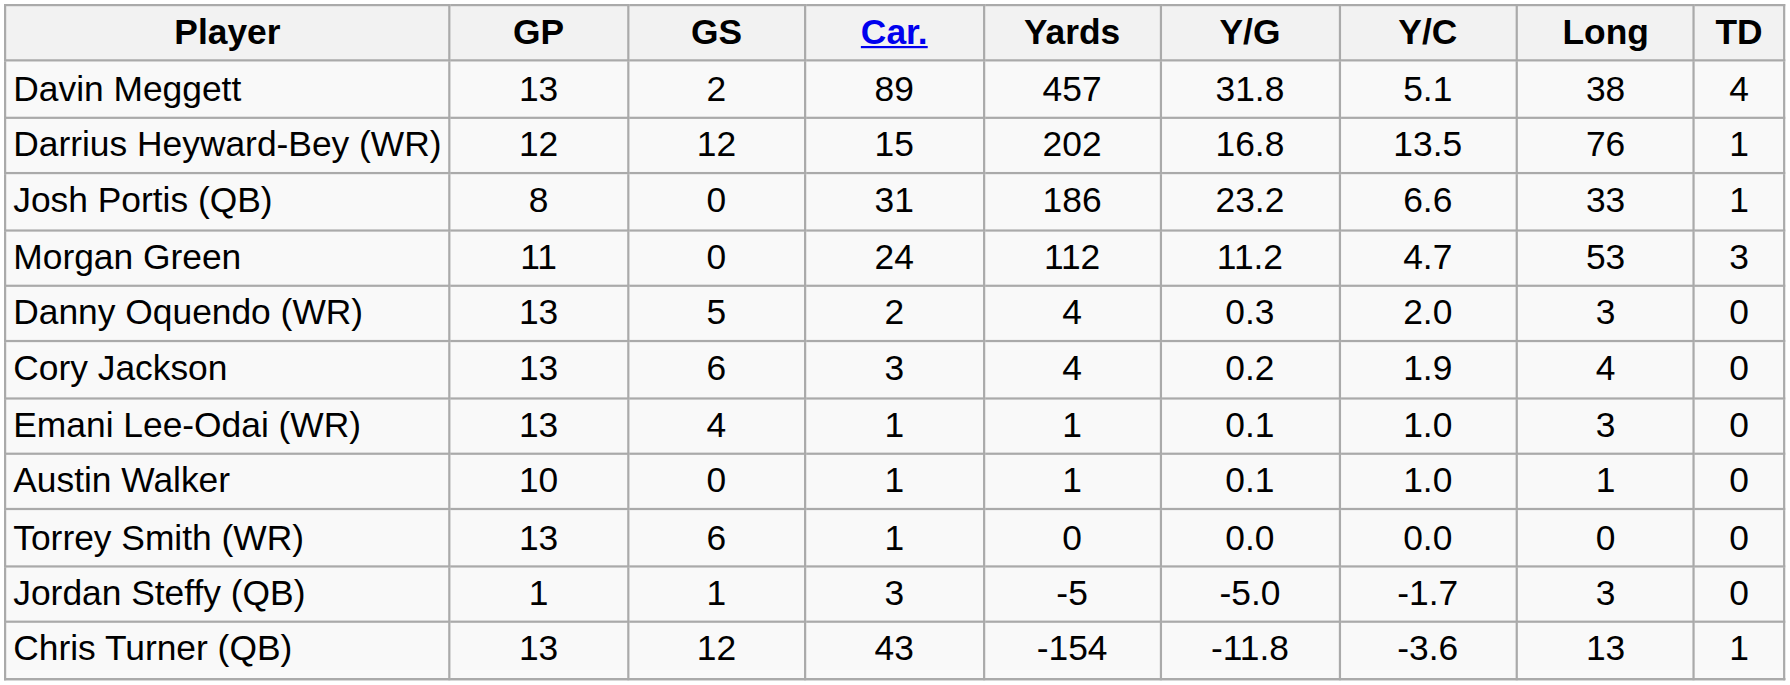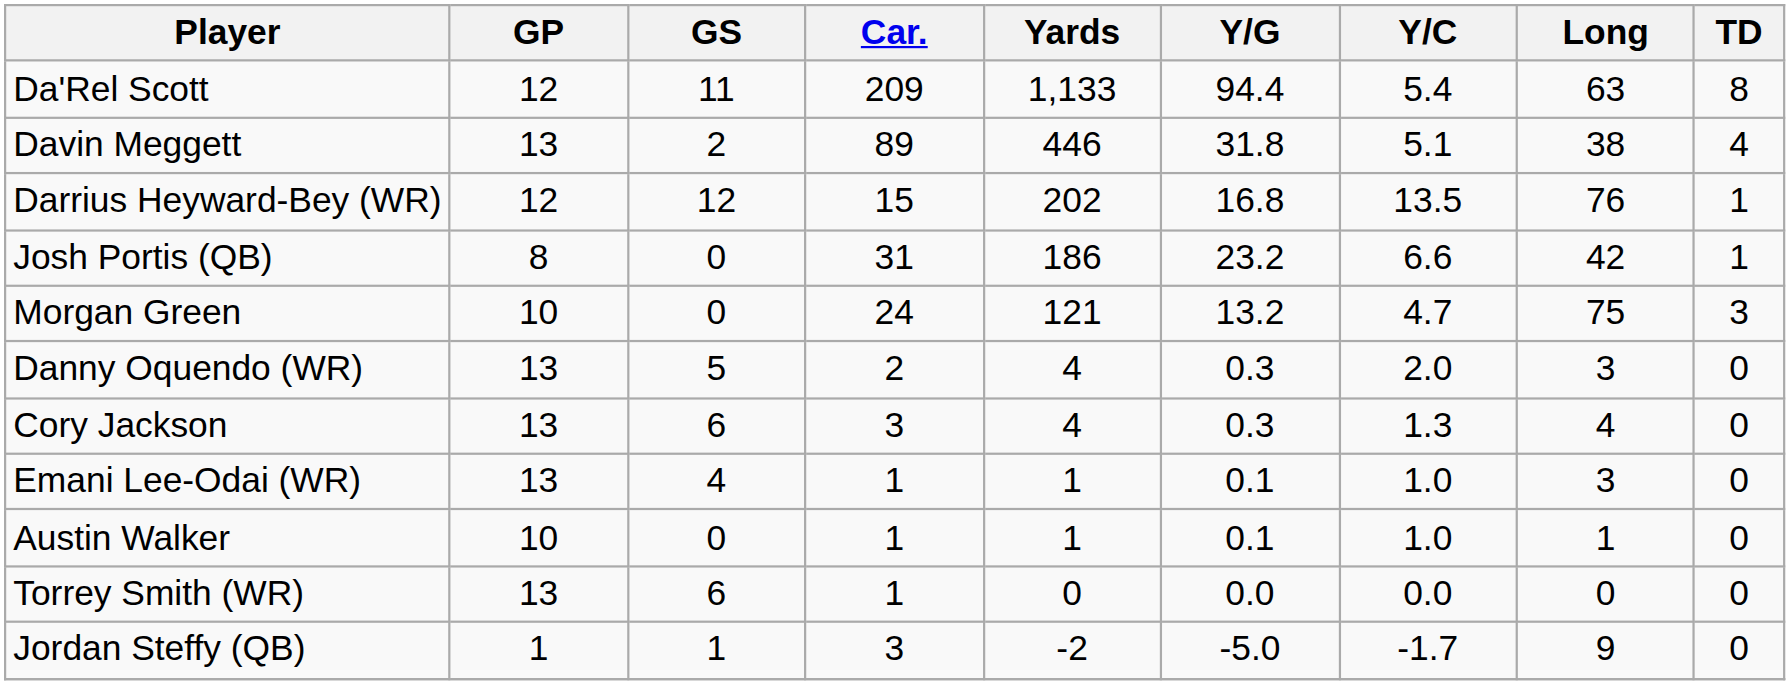 <table border="1" class="wikitable">
 <tr>
 <th bgcolor="#DDDDFF" width="25%">Player</th>
 <th bgcolor="#DDDDFF" width="10%">GP</th>
 <th bgcolor="#DDDDFF" width="10%">GS</th>
 <th bgcolor="#DDDDFF" width="10%"><a href='#'>Car.</a></th>
 <th bgcolor="#DDDDFF" width="10%">Yards</th>
 <th bgcolor="#DDDDFF" width="10%">Y/G</th>
 <th bgcolor="#DDDDFF" width="10%">Y/C</th>
 <th bgcolor="#DDDDFF" width="10%">Long</th>
 <th bgcolor="#DDDDFF" width="10%">TD</th>
 </tr>
 <tr style="text-align:center;">
+<td align=left>Da'Rel Scott</td>
+<td>12</td>
+<td>11</td>
+<td>209</td>
+<td>1,133</td>
+<td>94.4</td>
+<td>5.4</td>
+<td>63</td>
+<td>8</td>
+</tr>
+<tr style="text-align:center;">
 <td align=left>Davin Meggett</td>
 <td>13</td>
 <td>2</td>
 <td>89</td>
-<td>457</td>
+<td>446</td>
 <td>31.8</td>
 <td>5.1</td>
 <td>38</td>
 <td>4</td>
 </tr>
 <tr style="text-align:center;">
 <td align=left>Darrius Heyward-Bey (WR)</td>
 <td>12</td>
 <td>12</td>
 <td>15</td>
 <td>202</td>
 <td>16.8</td>
 <td>13.5</td>
 <td>76</td>
 <td>1</td>
 </tr>
 <tr style="text-align:center;">
 <td align=left>Josh Portis (QB)</td>
 <td>8</td>
 <td>0</td>
 <td>31</td>
 <td>186</td>
 <td>23.2</td>
 <td>6.6</td>
-<td>33</td>
+<td>42</td>
 <td>1</td>
 </tr>
 <tr style="text-align:center;">
 <td align=left>Morgan Green</td>
-<td>11</td>
+<td>10</td>
 <td>0</td>
 <td>24</td>
-<td>112</td>
-<td>11.2</td>
+<td>121</td>
+<td>13.2</td>
 <td>4.7</td>
-<td>53</td>
+<td>75</td>
 <td>3</td>
 </tr>
 <tr style="text-align:center;">
 <td align=left>Danny Oquendo (WR)</td>
 <td>13</td>
 <td>5</td>
 <td>2</td>
 <td>4</td>
 <td>0.3</td>
 <td>2.0</td>
 <td>3</td>
 <td>0</td>
 </tr>
 <tr style="text-align:center;">
 <td align=left>Cory Jackson</td>
 <td>13</td>
 <td>6</td>
 <td>3</td>
 <td>4</td>
-<td>0.2</td>
-<td>1.9</td>
+<td>0.3</td>
+<td>1.3</td>
 <td>4</td>
 <td>0</td>
 </tr>
 <tr style="text-align:center;">
 <td align=left>Emani Lee-Odai (WR)</td>
 <td>13</td>
 <td>4</td>
 <td>1</td>
 <td>1</td>
 <td>0.1</td>
 <td>1.0</td>
 <td>3</td>
 <td>0</td>
 </tr>
 <tr style="text-align:center;">
 <td align=left>Austin Walker</td>
 <td>10</td>
 <td>0</td>
 <td>1</td>
 <td>1</td>
 <td>0.1</td>
 <td>1.0</td>
 <td>1</td>
 <td>0</td>
 </tr>
 <tr style="text-align:center;">
 <td align=left>Torrey Smith (WR)</td>
 <td>13</td>
 <td>6</td>
 <td>1</td>
 <td>0</td>
 <td>0.0</td>
 <td>0.0</td>
 <td>0</td>
 <td>0</td>
 </tr>
 <tr style="text-align:center;">
 <td align=left>Jordan Steffy (QB)</td>
 <td>1</td>
 <td>1</td>
 <td>3</td>
-<td>-5</td>
+<td>-2</td>
 <td>-5.0</td>
 <td>-1.7</td>
-<td>3</td>
+<td>9</td>
 <td>0</td>
-</tr>
-<tr style="text-align:center;">
-<td align=left>Chris Turner (QB)</td>
-<td>13</td>
-<td>12</td>
-<td>43</td>
-<td>-154</td>
-<td>-11.8</td>
-<td>-3.6</td>
-<td>13</td>
-<td>1</td>
 </tr>
 <tr style="text-align:left;">
 </tr>
 </table>
